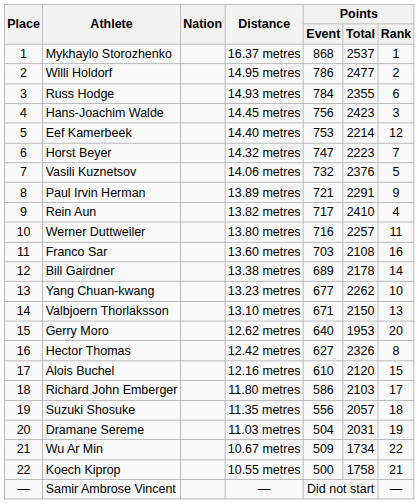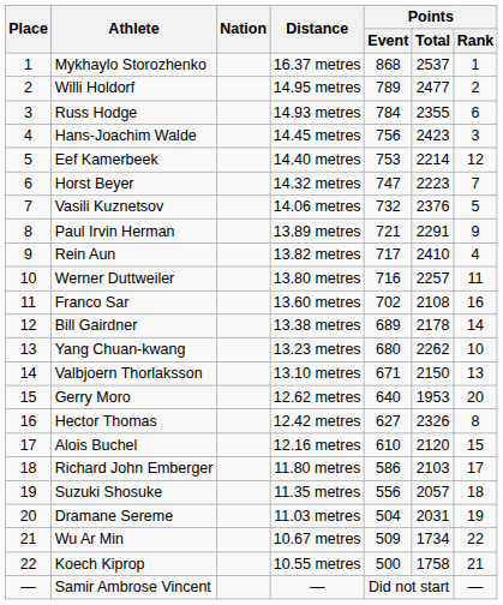 <table class=wikitable>
 <tr>
 <th rowspan=2>Place</th>
 <th rowspan=2>Athlete</th>
 <th rowspan=2>Nation</th>
 <th rowspan=2>Distance</th>
 <th colspan=3>Points</th>
 </tr>
 <tr>
 <th>Event</th>
 <th>Total</th>
 <th>Rank</th>
 </tr>
 <tr align=center>
 <td>1</td>
 <td align=left>Mykhaylo Storozhenko</td>
 <td align=left></td>
 <td>16.37 metres</td>
 <td>868</td>
 <td>2537</td>
 <td>1</td>
 </tr>
 <tr align=center>
 <td>2</td>
 <td align=left>Willi Holdorf</td>
 <td align=left></td>
 <td>14.95 metres</td>
-<td>786</td>
+<td>789</td>
 <td>2477</td>
 <td>2</td>
 </tr>
 <tr align=center>
 <td>3</td>
 <td align=left>Russ Hodge</td>
 <td align=left></td>
 <td>14.93 metres</td>
 <td>784</td>
 <td>2355</td>
 <td>6</td>
 </tr>
 <tr align=center>
 <td>4</td>
 <td align=left>Hans-Joachim Walde</td>
 <td align=left></td>
 <td>14.45 metres</td>
 <td>756</td>
 <td>2423</td>
 <td>3</td>
 </tr>
 <tr align=center>
 <td>5</td>
 <td align=left>Eef Kamerbeek</td>
 <td align=left></td>
 <td>14.40 metres</td>
 <td>753</td>
 <td>2214</td>
 <td>12</td>
 </tr>
 <tr align=center>
 <td>6</td>
 <td align=left>Horst Beyer</td>
 <td align=left></td>
 <td>14.32 metres</td>
 <td>747</td>
 <td>2223</td>
 <td>7</td>
 </tr>
 <tr align=center>
 <td>7</td>
 <td align=left>Vasili Kuznetsov</td>
 <td align=left></td>
 <td>14.06 metres</td>
 <td>732</td>
 <td>2376</td>
 <td>5</td>
 </tr>
 <tr align=center>
 <td>8</td>
 <td align=left>Paul Irvin Herman</td>
 <td align=left></td>
 <td>13.89 metres</td>
 <td>721</td>
 <td>2291</td>
 <td>9</td>
 </tr>
 <tr align=center>
 <td>9</td>
 <td align=left>Rein Aun</td>
 <td align=left></td>
 <td>13.82 metres</td>
 <td>717</td>
 <td>2410</td>
 <td>4</td>
 </tr>
 <tr align=center>
 <td>10</td>
 <td align=left>Werner Duttweiler</td>
 <td align=left></td>
 <td>13.80 metres</td>
 <td>716</td>
 <td>2257</td>
 <td>11</td>
 </tr>
 <tr align=center>
 <td>11</td>
 <td align=left>Franco Sar</td>
 <td align=left></td>
 <td>13.60 metres</td>
-<td>703</td>
+<td>702</td>
 <td>2108</td>
 <td>16</td>
 </tr>
 <tr align=center>
 <td>12</td>
 <td align=left>Bill Gairdner</td>
 <td align=left></td>
 <td>13.38 metres</td>
 <td>689</td>
 <td>2178</td>
 <td>14</td>
 </tr>
 <tr align=center>
 <td>13</td>
 <td align=left>Yang Chuan-kwang</td>
 <td align=left></td>
 <td>13.23 metres</td>
-<td>677</td>
+<td>680</td>
 <td>2262</td>
 <td>10</td>
 </tr>
 <tr align=center>
 <td>14</td>
 <td align=left>Valbjoern Thorlaksson</td>
 <td align=left></td>
 <td>13.10 metres</td>
 <td>671</td>
 <td>2150</td>
 <td>13</td>
 </tr>
 <tr align=center>
 <td>15</td>
 <td align=left>Gerry Moro</td>
 <td align=left></td>
 <td>12.62 metres</td>
 <td>640</td>
 <td>1953</td>
 <td>20</td>
 </tr>
 <tr align=center>
 <td>16</td>
 <td align=left>Hector Thomas</td>
 <td align=left></td>
 <td>12.42 metres</td>
 <td>627</td>
 <td>2326</td>
 <td>8</td>
 </tr>
 <tr align=center>
 <td>17</td>
 <td align=left>Alois Buchel</td>
 <td align=left></td>
 <td>12.16 metres</td>
 <td>610</td>
 <td>2120</td>
 <td>15</td>
 </tr>
 <tr align=center>
 <td>18</td>
 <td align=left>Richard John Emberger</td>
 <td align=left></td>
 <td>11.80 metres</td>
 <td>586</td>
 <td>2103</td>
 <td>17</td>
 </tr>
 <tr align=center>
 <td>19</td>
 <td align=left>Suzuki Shosuke</td>
 <td align=left></td>
 <td>11.35 metres</td>
 <td>556</td>
 <td>2057</td>
 <td>18</td>
 </tr>
 <tr align=center>
 <td>20</td>
 <td align=left>Dramane Sereme</td>
 <td align=left></td>
 <td>11.03 metres</td>
 <td>504</td>
 <td>2031</td>
 <td>19</td>
 </tr>
 <tr align=center>
 <td>21</td>
 <td align=left>Wu Ar Min</td>
 <td align=left></td>
 <td>10.67 metres</td>
 <td>509</td>
 <td>1734</td>
 <td>22</td>
 </tr>
 <tr align=center>
 <td>22</td>
 <td align=left>Koech Kiprop</td>
 <td align=left></td>
 <td>10.55 metres</td>
 <td>500</td>
 <td>1758</td>
 <td>21</td>
 </tr>
 <tr align=center>
 <td>—</td>
 <td align=left>Samir Ambrose Vincent</td>
 <td align=left></td>
 <td>—</td>
 <td colspan=2>Did not start</td>
 <td>—</td>
 </tr>
 </table>
